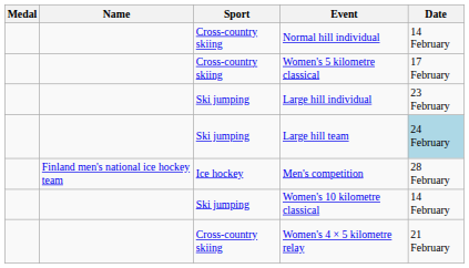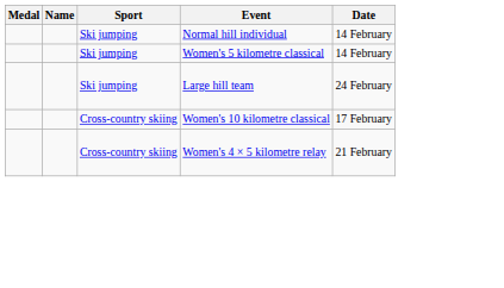 <table class="wikitable sortable" style="font-size:90%">
 <tr>
 <th>Medal</th>
 <th>Name</th>
 <th>Sport</th>
 <th>Event</th>
 <th>Date</th>
 </tr>
 <tr>
 <td></td>
 <td></td>
-<td><a href='#'>Cross-country skiing</a></td>
+<td><a href='#'>Ski jumping</a></td>
 <td><a href='#'>Normal hill individual</a></td>
 <td>14 February</td>
 </tr>
 <tr>
 <td></td>
 <td></td>
-<td><a href='#'>Cross-country skiing</a></td>
+<td><a href='#'>Ski jumping</a></td>
 <td><a href='#'>Women's 5 kilometre classical</a></td>
-<td>17 February</td>
-</tr>
-<tr>
-<td></td>
-<td></td>
-<td><a href='#'>Ski jumping</a></td>
-<td><a href='#'>Large hill individual</a></td>
-<td>23 February</td>
+<td>14 February</td>
 </tr>
 <tr>
 <td></td>
 <td> <br>  <br>  <br> </td>
 <td><a href='#'>Ski jumping</a></td>
 <td><a href='#'>Large hill team</a></td>
-<td style="background: lightblue;">24 February</td>
-</tr>
-<tr>
-<td></td>
-<td><a href='#'>Finland men's national ice hockey team</a><br></td>
-<td><a href='#'>Ice hockey</a></td>
-<td><a href='#'>Men's competition</a></td>
-<td>28 February</td>
+<td>24 February</td>
 </tr>
 <tr>
 <td></td>
 <td></td>
-<td><a href='#'>Ski jumping</a></td>
+<td><a href='#'>Cross-country skiing</a></td>
 <td><a href='#'>Women's 10 kilometre classical</a></td>
-<td>14 February</td>
+<td>17 February</td>
 </tr>
 <tr>
 <td></td>
 <td> <br>  <br>  <br> </td>
 <td><a href='#'>Cross-country skiing</a></td>
 <td><a href='#'>Women's 4 × 5 kilometre relay</a></td>
 <td>21 February</td>
 </tr>
 </table>
